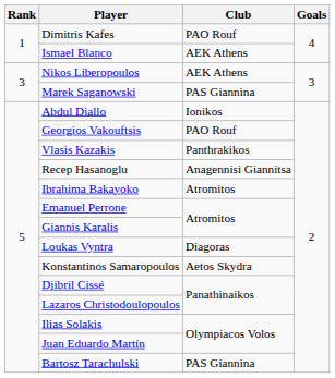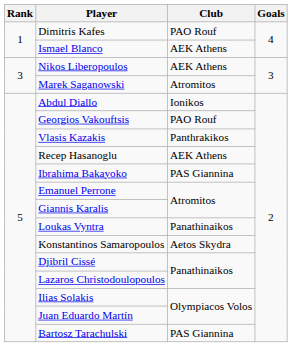 <table class="wikitable sortable" style="text-align:center">
 <tr>
 <th>Rank</th>
 <th>Player</th>
 <th>Club</th>
 <th>Goals</th>
 </tr>
 <tr>
 <td rowspan=2>1</td>
 <td align="left"> Dimitris Kafes</td>
 <td align="left">PAO Rouf</td>
 <td rowspan=2>4</td>
 </tr>
 <tr>
 <td align="left"> <a href='#'>Ismael Blanco</a></td>
 <td align="left">AEK Athens</td>
 </tr>
 <tr>
 <td rowspan=2>3</td>
 <td align="left"> <a href='#'>Nikos Liberopoulos</a></td>
 <td align="left">AEK Athens</td>
 <td rowspan=2>3</td>
 </tr>
 <tr>
 <td align="left"> <a href='#'>Marek Saganowski</a></td>
-<td align="left">PAS Giannina</td>
+<td align="left">Atromitos</td>
 </tr>
 <tr>
 <td rowspan=14>5</td>
 <td align="left"> <a href='#'>Abdul Diallo</a></td>
 <td align="left">Ionikos</td>
 <td rowspan=14>2</td>
 </tr>
 <tr>
 <td align="left"> <a href='#'>Georgios Vakouftsis</a></td>
 <td align="left">PAO Rouf</td>
 </tr>
 <tr>
 <td align="left"> <a href='#'>Vlasis Kazakis</a></td>
 <td align="left">Panthrakikos</td>
 </tr>
 <tr>
 <td align="left"> Recep Hasanoglu</td>
-<td align="left">Anagennisi Giannitsa</td>
+<td align="left">AEK Athens</td>
 </tr>
 <tr>
 <td align="left"> <a href='#'>Ibrahima Bakayoko</a></td>
-<td align="left">Atromitos</td>
+<td align="left">PAS Giannina</td>
 </tr>
 <tr>
 <td align="left"> <a href='#'>Emanuel Perrone</a></td>
 <td align="left" rowspan=2>Atromitos</td>
 </tr>
 <tr>
 <td align="left"> <a href='#'>Giannis Karalis</a></td>
 </tr>
 <tr>
 <td align="left"> <a href='#'>Loukas Vyntra</a></td>
-<td align="left">Diagoras</td>
+<td align="left">Panathinaikos</td>
 </tr>
 <tr>
 <td align="left"> Konstantinos Samaropoulos</td>
 <td align="left">Aetos Skydra</td>
 </tr>
 <tr>
 <td align="left"> <a href='#'>Djibril Cissé</a></td>
 <td align="left" rowspan=2>Panathinaikos</td>
 </tr>
 <tr>
 <td align="left"> <a href='#'>Lazaros Christodoulopoulos</a></td>
 </tr>
 <tr>
 <td align="left"> <a href='#'>Ilias Solakis</a></td>
 <td align="left" rowspan=2>Olympiacos Volos</td>
 </tr>
 <tr>
 <td align="left"> <a href='#'>Juan Eduardo Martín</a></td>
 </tr>
 <tr>
 <td align="left"> <a href='#'>Bartosz Tarachulski</a></td>
 <td align="left">PAS Giannina</td>
 </tr>
 </table>
